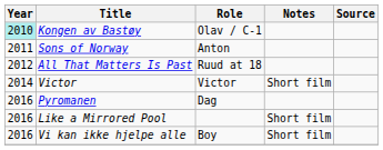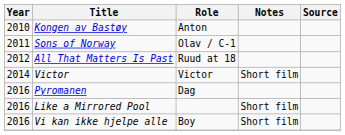 <table class="wikitable sortable" >
 <tr>
 <th>Year</th>
 <th>Title</th>
 <th>Role</th>
 <th class="unsortable">Notes </th>
 <th class="unsortable">Source </th>
 </tr>
 <tr>
-<td style="background: paleturquoise;">2010</td>
+<td>2010</td>
 <td><em><a href='#'>Kongen av Bastøy</a></em></td>
-<td>Olav / C-1</td>
+<td>Anton</td>
 <td></td>
 <td></td>
 </tr>
 <tr>
 <td>2011</td>
 <td><em><a href='#'>Sons of Norway</a></em></td>
-<td>Anton</td>
+<td>Olav / C-1</td>
 <td></td>
 <td></td>
 </tr>
 <tr>
 <td>2012</td>
 <td><em><a href='#'>All That Matters Is Past</a></em></td>
 <td>Ruud at 18</td>
 <td></td>
 <td></td>
 </tr>
 <tr>
 <td>2014</td>
 <td><em>Victor</em></td>
 <td>Victor</td>
 <td>Short film</td>
 <td></td>
 </tr>
 <tr>
 <td>2016</td>
 <td><em><a href='#'>Pyromanen</a></em></td>
 <td>Dag</td>
 <td></td>
 <td></td>
 </tr>
 <tr>
 <td>2016</td>
 <td><em>Like a Mirrored Pool</em></td>
 <td></td>
 <td>Short film</td>
 <td></td>
 </tr>
 <tr>
 <td>2016</td>
 <td><em>Vi kan ikke hjelpe alle</em></td>
 <td>Boy</td>
 <td>Short film</td>
 <td></td>
 </tr>
 <tr>
 </tr>
 </table>
